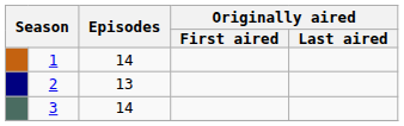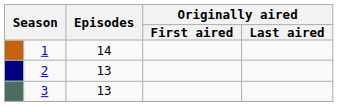 <table class="wikitable" style="text-align: center;">
 <tr>
 <th style="padding: 0 8px;" colspan="2" rowspan="2">Season</th>
 <th style="padding: 0 8px;" rowspan="2">Episodes</th>
 <th colspan="2">Originally aired</th>
 </tr>
 <tr>
 <th style="padding: 0 8px;">First aired</th>
 <th style="padding: 0 8px;">Last aired</th>
 </tr>
 <tr>
 <td style="background: #C46210;"></td>
 <td><a href='#'>1</a></td>
 <td>14</td>
 <td></td>
 <td></td>
 </tr>
 <tr>
 <td style="background: #000080;"></td>
 <td><a href='#'>2</a></td>
 <td>13</td>
 <td></td>
 <td></td>
 </tr>
 <tr>
 <td style="background: #4a6c61;"></td>
 <td><a href='#'>3</a></td>
-<td>14</td>
+<td>13</td>
 <td></td>
 <td></td>
 </tr>
 <tr>
 </tr>
 </table>
